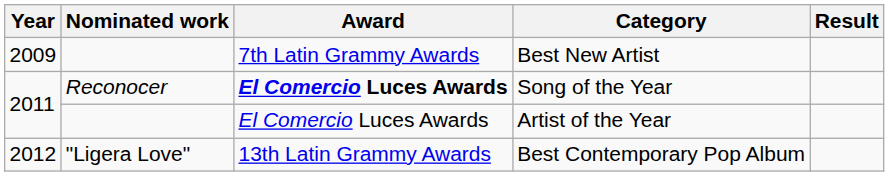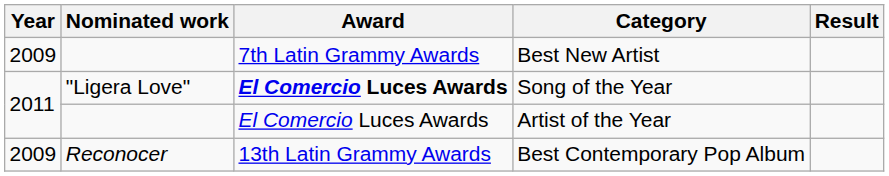 <table class="wikitable" style="font-size:100%;">
 <tr>
 <th>Year</th>
 <th>Nominated work</th>
 <th>Award</th>
 <th>Category</th>
 <th>Result</th>
 </tr>
 <tr>
 <td>2009</td>
 <td></td>
 <td><a href='#'>7th Latin Grammy Awards</a></td>
 <td>Best New Artist</td>
 <td></td>
 </tr>
 <tr>
 <td rowspan=2>2011</td>
-<td><em>Reconocer</em></td>
+<td>"Ligera Love"</td>
 <td><strong><em><a href='#'>El Comercio</a></em> Luces Awards</strong></td>
 <td>Song of the Year</td>
 <td></td>
 </tr>
 <tr>
 <td></td>
 <td><em><a href='#'>El Comercio</a></em> Luces Awards</td>
 <td>Artist of the Year</td>
 <td></td>
 </tr>
 <tr>
-<td>2012</td>
-<td>"Ligera Love"</td>
+<td>2009</td>
+<td><em>Reconocer</em></td>
 <td><a href='#'>13th Latin Grammy Awards</a></td>
 <td>Best Contemporary Pop Album</td>
 <td></td>
 </tr>
 </table>
